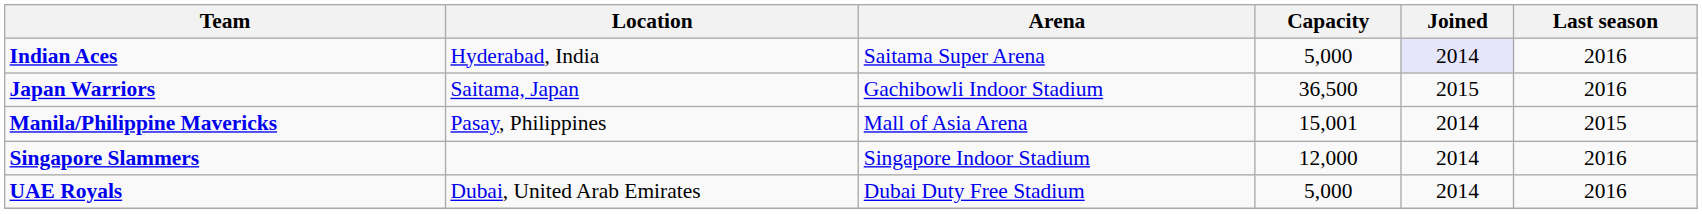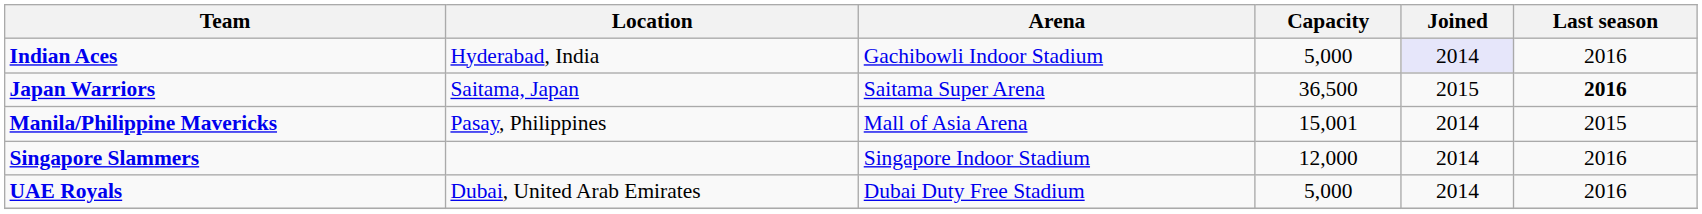 <table class="wikitable" style="width:100%; text-align:left">
 <tr>
 <th>Team</th>
 <th>Location</th>
 <th>Arena</th>
 <th>Capacity</th>
 <th>Joined</th>
 <th>Last season</th>
 </tr>
 <tr>
 <td><strong><a href='#'>Indian Aces</a></strong></td>
 <td> <a href='#'>Hyderabad</a>, India</td>
-<td><a href='#'>Saitama Super Arena</a></td>
+<td><a href='#'>Gachibowli Indoor Stadium</a></td>
 <td align=center>5,000</td>
 <td style="background: lavender; text-align:center;">2014</td>
 <td style="text-align:center;">2016</td>
 </tr>
 <tr>
 <td><strong><a href='#'>Japan Warriors</a></strong></td>
 <td> <a href='#'>Saitama, Japan</a></td>
-<td><a href='#'>Gachibowli Indoor Stadium</a></td>
+<td><a href='#'>Saitama Super Arena</a></td>
 <td align=center>36,500</td>
 <td style="text-align:center;">2015</td>
-<td style="text-align:center;">2016</td>
+<td style="text-align:center;"><strong>2016</strong></td>
 </tr>
 <tr>
 <td><strong><a href='#'>Manila/Philippine Mavericks</a></strong></td>
 <td> <a href='#'>Pasay</a>, Philippines</td>
 <td><a href='#'>Mall of Asia Arena</a></td>
 <td align=center>15,001</td>
 <td style="text-align:center;">2014</td>
 <td style="text-align:center;">2015</td>
 </tr>
 <tr>
 <td><strong><a href='#'>Singapore Slammers</a></strong></td>
 <td></td>
 <td><a href='#'>Singapore Indoor Stadium</a></td>
 <td align=center>12,000</td>
 <td style="text-align:center;">2014</td>
 <td style="text-align:center;">2016</td>
 </tr>
 <tr>
 <td><strong><a href='#'>UAE Royals</a></strong></td>
 <td> <a href='#'>Dubai</a>, United Arab Emirates</td>
 <td><a href='#'>Dubai Duty Free Stadium</a></td>
 <td align=center>5,000</td>
 <td style="text-align:center;">2014</td>
 <td style="text-align:center;">2016</td>
 </tr>
 <tr>
 </tr>
 </table>
